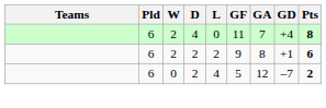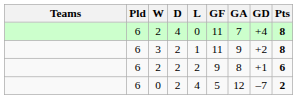 <table class="wikitable" style="text-align: center;">
 <tr>
 <th width=165>Teams</th>
 <th width=20>Pld</th>
 <th width=20>W</th>
 <th width=20>D</th>
 <th width=20>L</th>
 <th width=20>GF</th>
 <th width=20>GA</th>
 <th width=20>GD</th>
 <th width=20>Pts</th>
 </tr>
 <tr align=center style="background:#ccffcc;">
 <td style="text-align:left;"></td>
 <td>6</td>
 <td>2</td>
 <td>4</td>
 <td>0</td>
 <td>11</td>
 <td>7</td>
 <td>+4</td>
 <td><strong>8</strong></td>
 </tr>
 <tr align=center>
 <td style="text-align:left;"></td>
 <td>6</td>
+<td>3</td>
+<td>2</td>
+<td>1</td>
+<td>11</td>
+<td>9</td>
+<td>+2</td>
+<td><strong>8</strong></td>
+</tr>
+<tr align=center>
+<td style="text-align:left;"></td>
+<td>6</td>
 <td>2</td>
 <td>2</td>
 <td>2</td>
 <td>9</td>
 <td>8</td>
 <td>+1</td>
 <td><strong>6</strong></td>
 </tr>
 <tr align=center>
 <td style="text-align:left;"></td>
 <td>6</td>
 <td>0</td>
 <td>2</td>
 <td>4</td>
 <td>5</td>
 <td>12</td>
 <td>–7</td>
 <td><strong>2</strong></td>
 </tr>
 </table>
